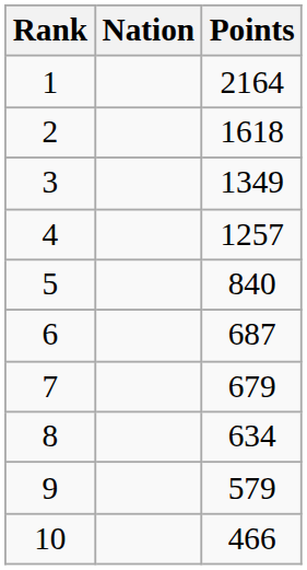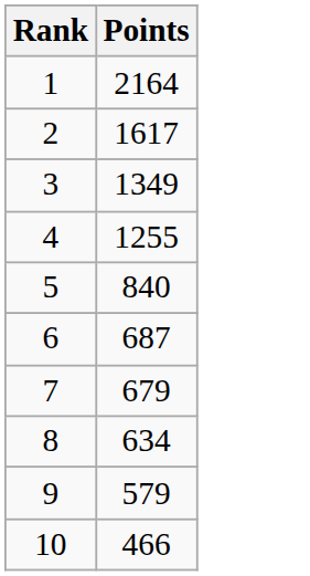 <table class="wikitable sortable">
 <tr>
 <th>Rank</th>
-<th>Nation</th>
 <th>Points</th>
 </tr>
 <tr>
 <td align=center>1</td>
-<td></td>
 <td align=center>2164</td>
 </tr>
 <tr>
 <td align=center>2</td>
-<td></td>
-<td align=center>1618</td>
+<td align=center>1617</td>
 </tr>
 <tr>
 <td align=center>3</td>
-<td></td>
 <td align=center>1349</td>
 </tr>
 <tr>
 <td align=center>4</td>
-<td></td>
-<td align=center>1257</td>
+<td align=center>1255</td>
 </tr>
 <tr>
 <td align=center>5</td>
-<td></td>
 <td align=center>840</td>
 </tr>
 <tr>
 <td align=center>6</td>
-<td></td>
 <td align=center>687</td>
 </tr>
 <tr>
 <td align=center>7</td>
-<td></td>
 <td align=center>679</td>
 </tr>
 <tr>
 <td align=center>8</td>
-<td></td>
 <td align=center>634</td>
 </tr>
 <tr>
 <td align=center>9</td>
-<td></td>
 <td align=center>579</td>
 </tr>
 <tr>
 <td align=center>10</td>
-<td></td>
 <td align=center>466</td>
 </tr>
 </table>
